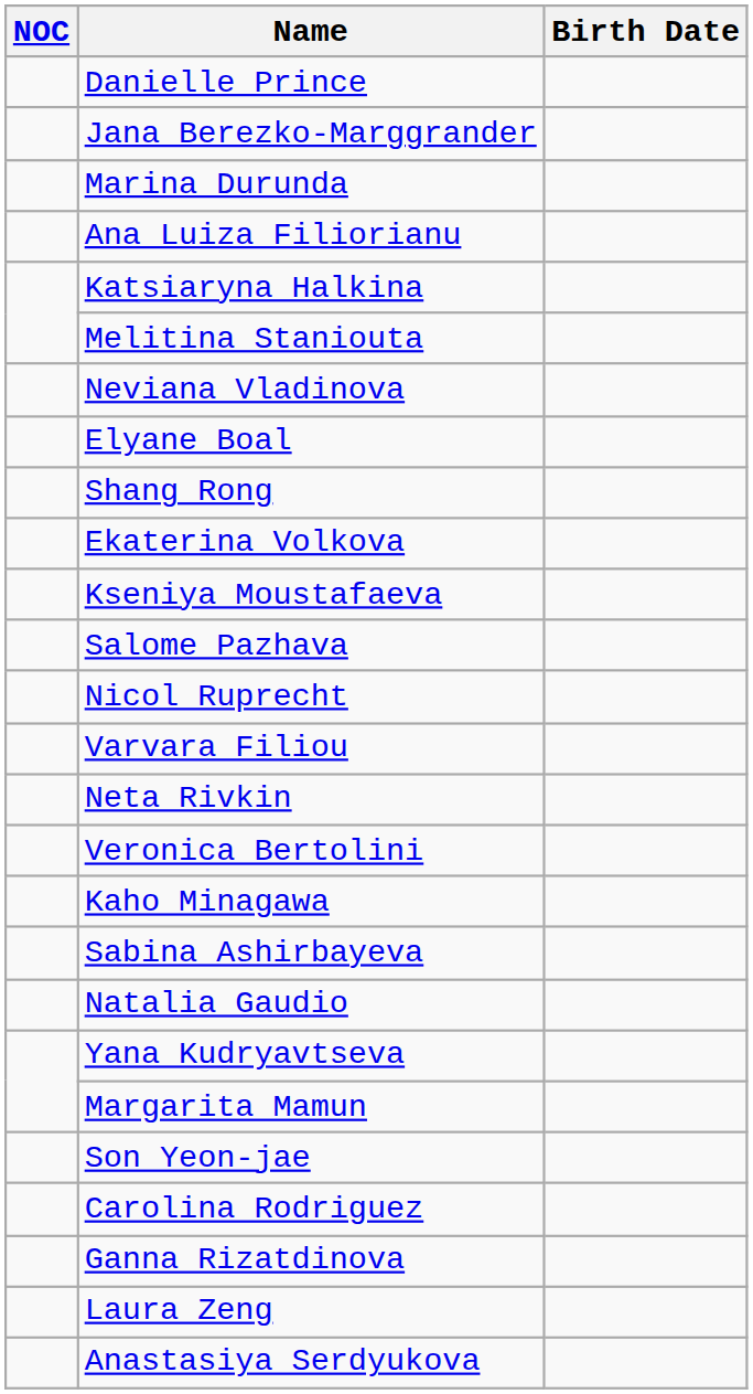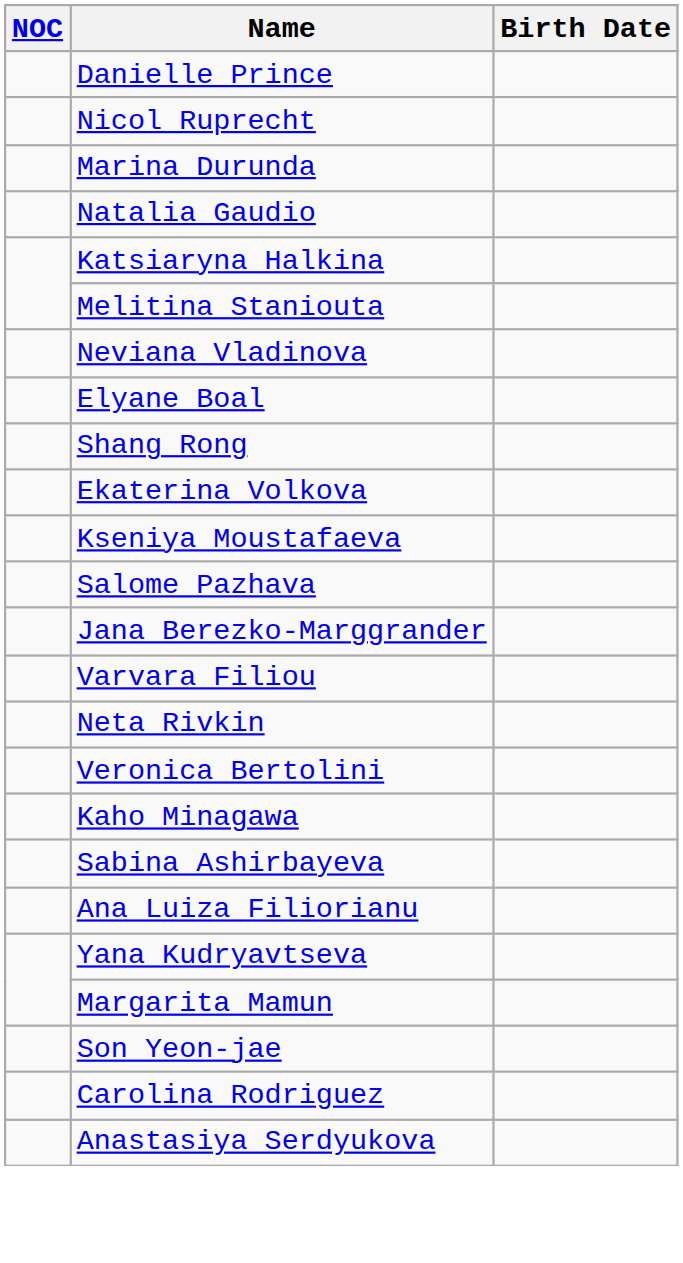 <table class="wikitable sortable">
 <tr>
 <th><a href='#'>NOC</a></th>
 <th>Name</th>
 <th>Birth Date</th>
 </tr>
 <tr>
 <td></td>
 <td><a href='#'>Danielle Prince</a></td>
 <td></td>
 </tr>
 <tr>
 <td></td>
-<td><a href='#'>Jana Berezko-Marggrander</a></td>
+<td><a href='#'>Nicol Ruprecht</a></td>
 <td></td>
 </tr>
 <tr>
 <td></td>
 <td><a href='#'>Marina Durunda</a></td>
 <td></td>
 </tr>
 <tr>
 <td></td>
-<td><a href='#'>Ana Luiza Filiorianu</a></td>
+<td><a href='#'>Natalia Gaudio</a></td>
 <td></td>
 </tr>
 <tr>
 <td rowspan="2"></td>
 <td><a href='#'>Katsiaryna Halkina</a></td>
 <td></td>
 </tr>
 <tr>
 <td><a href='#'>Melitina Staniouta</a></td>
 <td></td>
 </tr>
 <tr>
 <td></td>
 <td><a href='#'>Neviana Vladinova</a></td>
 <td></td>
 </tr>
 <tr>
 <td></td>
 <td><a href='#'>Elyane Boal</a></td>
 <td></td>
 </tr>
 <tr>
 <td></td>
 <td><a href='#'>Shang Rong</a></td>
 <td></td>
 </tr>
 <tr>
 <td></td>
 <td><a href='#'>Ekaterina Volkova</a></td>
 <td></td>
 </tr>
 <tr>
 <td></td>
 <td><a href='#'>Kseniya Moustafaeva</a></td>
 <td></td>
 </tr>
 <tr>
 <td></td>
 <td><a href='#'>Salome Pazhava</a></td>
 <td></td>
 </tr>
 <tr>
 <td></td>
-<td><a href='#'>Nicol Ruprecht</a></td>
+<td><a href='#'>Jana Berezko-Marggrander</a></td>
 <td></td>
 </tr>
 <tr>
 <td></td>
 <td><a href='#'>Varvara Filiou</a></td>
 <td></td>
 </tr>
 <tr>
 <td></td>
 <td><a href='#'>Neta Rivkin</a></td>
 <td></td>
 </tr>
 <tr>
 <td></td>
 <td><a href='#'>Veronica Bertolini</a></td>
 <td></td>
 </tr>
 <tr>
 <td></td>
 <td><a href='#'>Kaho Minagawa</a></td>
 <td></td>
 </tr>
 <tr>
 <td></td>
 <td><a href='#'>Sabina Ashirbayeva</a></td>
 <td></td>
 </tr>
 <tr>
 <td></td>
-<td><a href='#'>Natalia Gaudio</a></td>
+<td><a href='#'>Ana Luiza Filiorianu</a></td>
 <td></td>
 </tr>
 <tr>
 <td rowspan="2"></td>
 <td><a href='#'>Yana Kudryavtseva</a></td>
 <td></td>
 </tr>
 <tr>
 <td><a href='#'>Margarita Mamun</a></td>
 <td></td>
 </tr>
 <tr>
 <td></td>
 <td><a href='#'>Son Yeon-jae</a></td>
 <td></td>
 </tr>
 <tr>
 <td></td>
 <td><a href='#'>Carolina Rodriguez</a></td>
 <td></td>
 </tr>
 <tr>
 <td></td>
-<td><a href='#'>Ganna Rizatdinova</a></td>
-<td></td>
-</tr>
-<tr>
-<td></td>
-<td><a href='#'>Laura Zeng</a></td>
-<td></td>
-</tr>
-<tr>
-<td></td>
 <td><a href='#'>Anastasiya Serdyukova</a></td>
 <td></td>
 </tr>
 </table>
